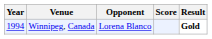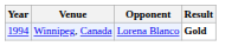 <table class="sortable wikitable" style="font-size: 90%;">
 <tr>
 <th>Year</th>
 <th>Venue</th>
 <th>Opponent</th>
-<th>Score</th>
 <th>Result</th>
 </tr>
 <tr style="background:#ECF2FF">
 <td align="center"><a href='#'>1994</a></td>
 <td align="left"><a href='#'>Winnipeg</a>, <a href='#'>Canada</a></td>
 <td align="left"> <a href='#'>Lorena Blanco</a></td>
-<td align="left"></td>
 <td style="text-align:left; background:white"> <strong>Gold</strong></td>
 </tr>
 </table>
